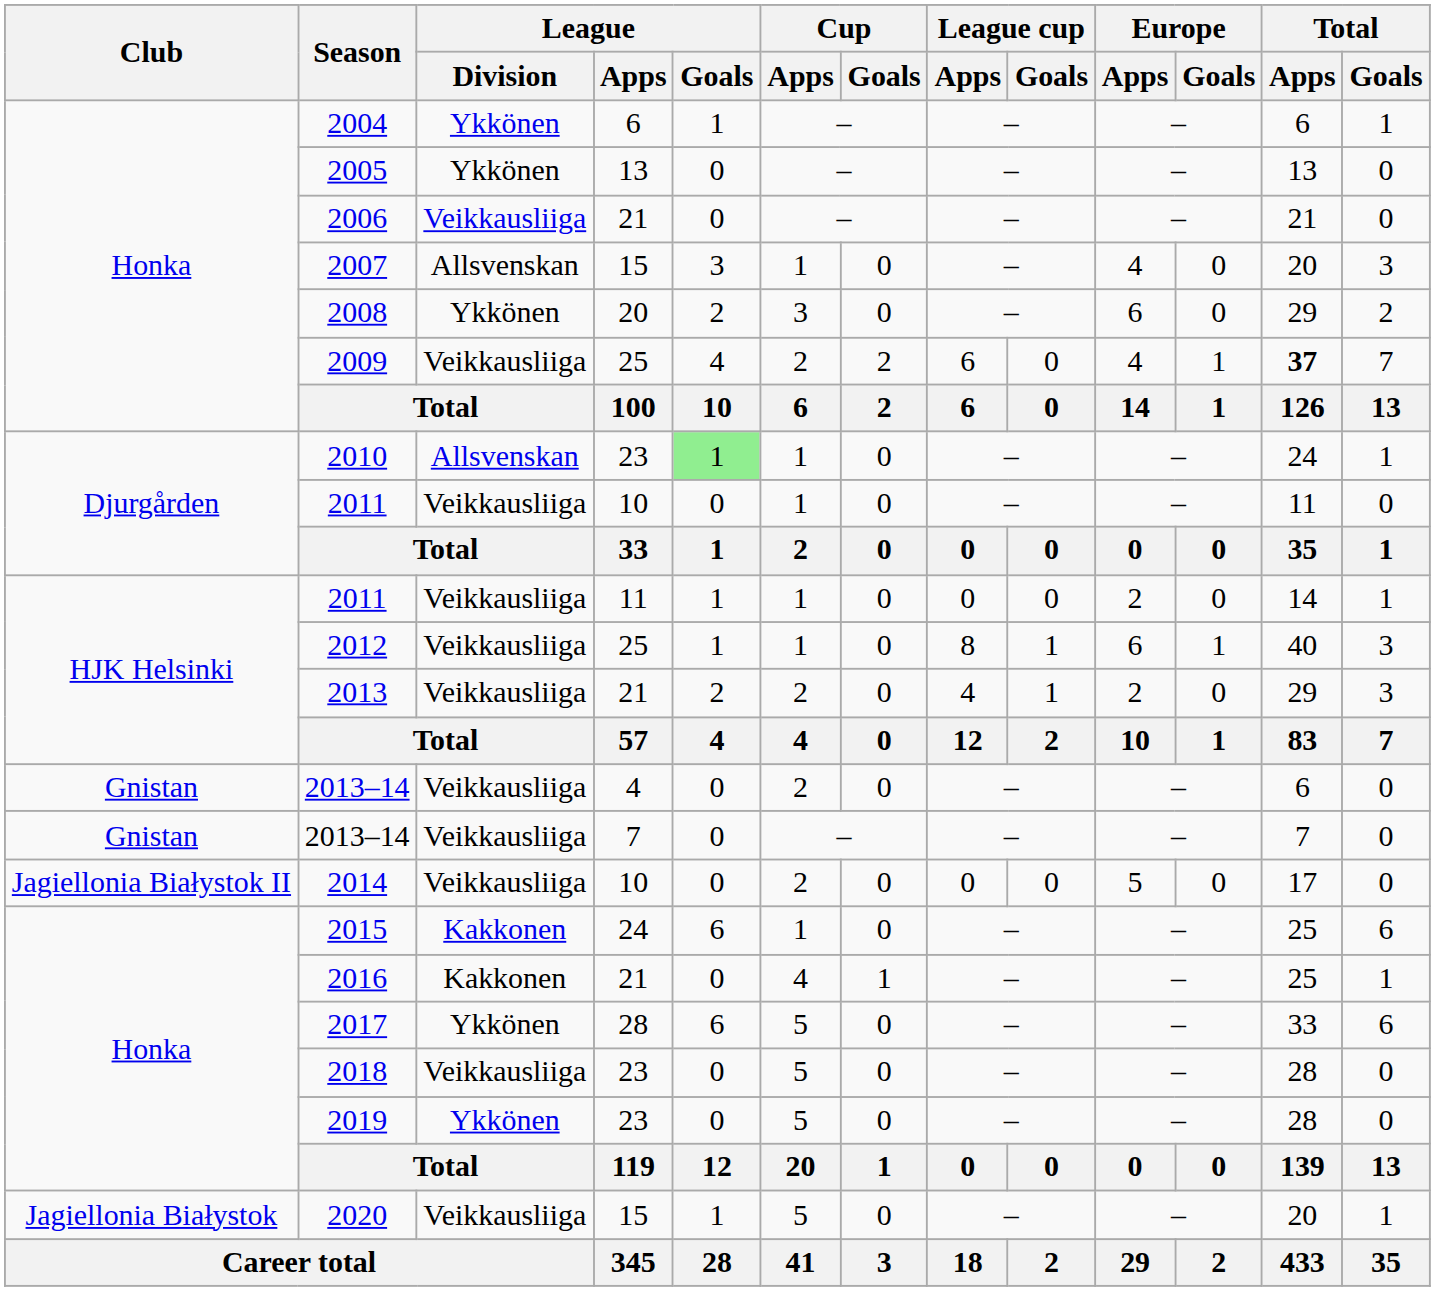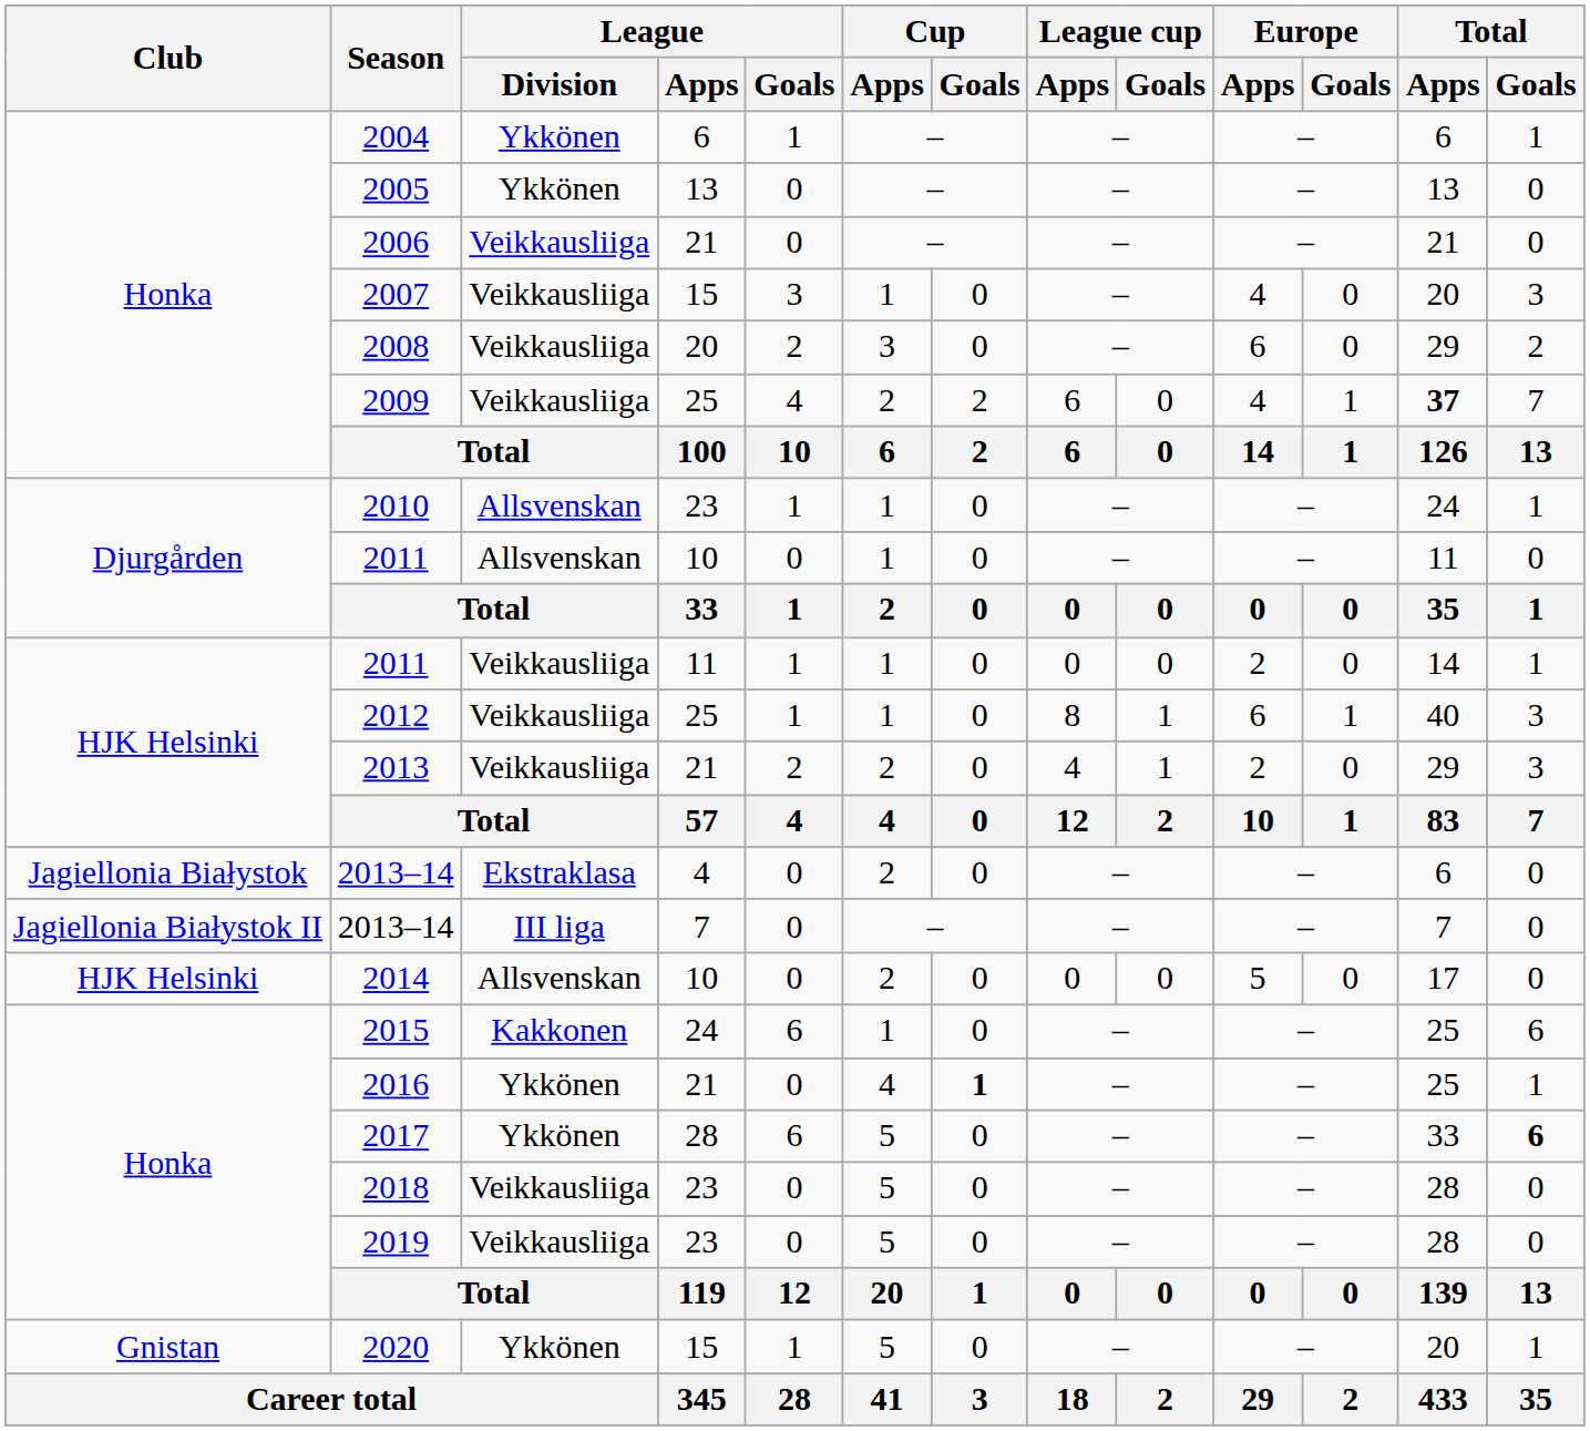 <table class="wikitable" style="text-align:center">
 <tr>
 <th rowspan="2">Club</th>
 <th rowspan="2">Season</th>
 <th colspan="3">League</th>
 <th colspan="2">Cup</th>
 <th colspan="2">League cup</th>
 <th colspan="2">Europe</th>
 <th colspan="2">Total</th>
 </tr>
 <tr>
 <th>Division</th>
 <th>Apps</th>
 <th>Goals</th>
 <th>Apps</th>
 <th>Goals</th>
 <th>Apps</th>
 <th>Goals</th>
 <th>Apps</th>
 <th>Goals</th>
 <th>Apps</th>
 <th>Goals</th>
 </tr>
 <tr>
 <td rowspan=7><a href='#'>Honka</a></td>
 <td><a href='#'>2004</a></td>
 <td><a href='#'>Ykkönen</a></td>
 <td>6</td>
 <td>1</td>
 <td colspan=2>–</td>
 <td colspan=2>–</td>
 <td colspan=2>–</td>
 <td>6</td>
 <td>1</td>
 </tr>
 <tr>
 <td><a href='#'>2005</a></td>
 <td>Ykkönen</td>
 <td>13</td>
 <td>0</td>
 <td colspan=2>–</td>
 <td colspan=2>–</td>
 <td colspan=2>–</td>
 <td>13</td>
 <td>0</td>
 </tr>
 <tr>
 <td><a href='#'>2006</a></td>
 <td><a href='#'>Veikkausliiga</a></td>
 <td>21</td>
 <td>0</td>
 <td colspan=2>–</td>
 <td colspan=2>–</td>
 <td colspan=2>–</td>
 <td>21</td>
 <td>0</td>
 </tr>
 <tr>
 <td><a href='#'>2007</a></td>
-<td>Allsvenskan</td>
+<td>Veikkausliiga</td>
 <td>15</td>
 <td>3</td>
 <td>1</td>
 <td>0</td>
 <td colspan=2>–</td>
 <td>4</td>
 <td>0</td>
 <td>20</td>
 <td>3</td>
 </tr>
 <tr>
 <td><a href='#'>2008</a></td>
-<td>Ykkönen</td>
+<td>Veikkausliiga</td>
 <td>20</td>
 <td>2</td>
 <td>3</td>
 <td>0</td>
 <td colspan=2>–</td>
 <td>6</td>
 <td>0</td>
 <td>29</td>
 <td>2</td>
 </tr>
 <tr>
 <td><a href='#'>2009</a></td>
 <td>Veikkausliiga</td>
 <td>25</td>
 <td>4</td>
 <td>2</td>
 <td>2</td>
 <td>6</td>
 <td>0</td>
 <td>4</td>
 <td>1</td>
 <td><strong>37</strong></td>
 <td>7</td>
 </tr>
 <tr>
 <th colspan=2>Total</th>
 <th>100</th>
 <th>10</th>
 <th>6</th>
 <th>2</th>
 <th>6</th>
 <th>0</th>
 <th>14</th>
 <th>1</th>
 <th>126</th>
 <th>13</th>
 </tr>
 <tr>
 <td rowspan=3><a href='#'>Djurgården</a></td>
 <td><a href='#'>2010</a></td>
 <td><a href='#'>Allsvenskan</a></td>
 <td>23</td>
-<td style="background: lightgreen;">1</td>
+<td>1</td>
 <td>1</td>
 <td>0</td>
 <td colspan=2>–</td>
 <td colspan=2>–</td>
 <td>24</td>
 <td>1</td>
 </tr>
 <tr>
 <td><a href='#'>2011</a></td>
-<td>Veikkausliiga</td>
+<td>Allsvenskan</td>
 <td>10</td>
 <td>0</td>
 <td>1</td>
 <td>0</td>
 <td colspan=2>–</td>
 <td colspan=2>–</td>
 <td>11</td>
 <td>0</td>
 </tr>
 <tr>
 <th colspan=2>Total</th>
 <th>33</th>
 <th>1</th>
 <th>2</th>
 <th>0</th>
 <th>0</th>
 <th>0</th>
 <th>0</th>
 <th>0</th>
 <th>35</th>
 <th>1</th>
 </tr>
 <tr>
 <td rowspan=4><a href='#'>HJK Helsinki</a></td>
 <td><a href='#'>2011</a></td>
 <td>Veikkausliiga</td>
 <td>11</td>
 <td>1</td>
 <td>1</td>
 <td>0</td>
 <td>0</td>
 <td>0</td>
 <td>2</td>
 <td>0</td>
 <td>14</td>
 <td>1</td>
 </tr>
 <tr>
 <td><a href='#'>2012</a></td>
 <td>Veikkausliiga</td>
 <td>25</td>
 <td>1</td>
 <td>1</td>
 <td>0</td>
 <td>8</td>
 <td>1</td>
 <td>6</td>
 <td>1</td>
 <td>40</td>
 <td>3</td>
 </tr>
 <tr>
 <td><a href='#'>2013</a></td>
 <td>Veikkausliiga</td>
 <td>21</td>
 <td>2</td>
 <td>2</td>
 <td>0</td>
 <td>4</td>
 <td>1</td>
 <td>2</td>
 <td>0</td>
 <td>29</td>
 <td>3</td>
 </tr>
 <tr>
 <th colspan=2>Total</th>
 <th>57</th>
 <th>4</th>
 <th>4</th>
 <th>0</th>
 <th>12</th>
 <th>2</th>
 <th>10</th>
 <th>1</th>
 <th>83</th>
 <th>7</th>
 </tr>
 <tr>
-<td><a href='#'>Gnistan</a></td>
+<td><a href='#'>Jagiellonia Białystok</a></td>
 <td><a href='#'>2013–14</a></td>
-<td>Veikkausliiga</td>
+<td><a href='#'>Ekstraklasa</a></td>
 <td>4</td>
 <td>0</td>
 <td>2</td>
 <td>0</td>
 <td colspan=2>–</td>
 <td colspan=2>–</td>
 <td>6</td>
 <td>0</td>
 </tr>
 <tr>
-<td><a href='#'>Gnistan</a></td>
+<td><a href='#'>Jagiellonia Białystok II</a></td>
 <td>2013–14</td>
-<td>Veikkausliiga</td>
+<td><a href='#'>III liga</a></td>
 <td>7</td>
 <td>0</td>
 <td colspan=2>–</td>
 <td colspan=2>–</td>
 <td colspan=2>–</td>
 <td>7</td>
 <td>0</td>
 </tr>
 <tr>
-<td><a href='#'>Jagiellonia Białystok II</a></td>
+<td><a href='#'>HJK Helsinki</a></td>
 <td><a href='#'>2014</a></td>
-<td>Veikkausliiga</td>
+<td>Allsvenskan</td>
 <td>10</td>
 <td>0</td>
 <td>2</td>
 <td>0</td>
 <td>0</td>
 <td>0</td>
 <td>5</td>
 <td>0</td>
 <td>17</td>
 <td>0</td>
 </tr>
 <tr>
 <td rowspan=6><a href='#'>Honka</a></td>
 <td><a href='#'>2015</a></td>
 <td><a href='#'>Kakkonen</a></td>
 <td>24</td>
 <td>6</td>
 <td>1</td>
 <td>0</td>
 <td colspan=2>–</td>
 <td colspan=2>–</td>
 <td>25</td>
 <td>6</td>
 </tr>
 <tr>
 <td><a href='#'>2016</a></td>
-<td>Kakkonen</td>
+<td>Ykkönen</td>
 <td>21</td>
 <td>0</td>
 <td>4</td>
-<td>1</td>
+<td><strong>1</strong></td>
 <td colspan=2>–</td>
 <td colspan=2>–</td>
 <td>25</td>
 <td>1</td>
 </tr>
 <tr>
 <td><a href='#'>2017</a></td>
 <td>Ykkönen</td>
 <td>28</td>
 <td>6</td>
 <td>5</td>
 <td>0</td>
 <td colspan=2>–</td>
 <td colspan=2>–</td>
 <td>33</td>
-<td>6</td>
+<td><strong>6</strong></td>
 </tr>
 <tr>
 <td><a href='#'>2018</a></td>
 <td>Veikkausliiga</td>
 <td>23</td>
 <td>0</td>
 <td>5</td>
 <td>0</td>
 <td colspan=2>–</td>
 <td colspan=2>–</td>
 <td>28</td>
 <td>0</td>
 </tr>
 <tr>
 <td><a href='#'>2019</a></td>
-<td><a href='#'>Ykkönen</a></td>
+<td>Veikkausliiga</td>
 <td>23</td>
 <td>0</td>
 <td>5</td>
 <td>0</td>
 <td colspan=2>–</td>
 <td colspan=2>–</td>
 <td>28</td>
 <td>0</td>
 </tr>
 <tr>
 <th colspan=2>Total</th>
 <th>119</th>
 <th>12</th>
 <th>20</th>
 <th>1</th>
 <th>0</th>
 <th>0</th>
 <th>0</th>
 <th>0</th>
 <th>139</th>
 <th>13</th>
 </tr>
 <tr>
-<td><a href='#'>Jagiellonia Białystok</a></td>
+<td><a href='#'>Gnistan</a></td>
 <td><a href='#'>2020</a></td>
-<td>Veikkausliiga</td>
+<td>Ykkönen</td>
 <td>15</td>
 <td>1</td>
 <td>5</td>
 <td>0</td>
 <td colspan=2>–</td>
 <td colspan=2>–</td>
 <td>20</td>
 <td>1</td>
 </tr>
 <tr>
 <th colspan="3">Career total</th>
 <th>345</th>
 <th>28</th>
 <th>41</th>
 <th>3</th>
 <th>18</th>
 <th>2</th>
 <th>29</th>
 <th>2</th>
 <th>433</th>
 <th>35</th>
 </tr>
 </table>
